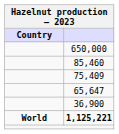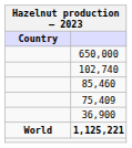 <table class="wikitable" style="float:right; clear:left; width:13em; text-align:center;">
 <tr>
 <th colspan="2">Hazelnut production – 2023</th>
 </tr>
 <tr>
 <th style="background:#ddf; width:75%;">Country</th>
 <th style="background:#ddf; width:25%;"></th>
 </tr>
 <tr>
 <td></td>
 <td>650,000</td>
 </tr>
 <tr>
 <td></td>
+<td>102,740</td>
+</tr>
+<tr>
+<td></td>
 <td>85,460</td>
 </tr>
 <tr>
 <td></td>
 <td>75,409</td>
-</tr>
-<tr>
-<td></td>
-<td>65,647</td>
 </tr>
 <tr>
 <td></td>
 <td>36,900</td>
 </tr>
 <tr>
 <td><strong>World</strong></td>
 <td><strong>1,125,221</strong></td>
 </tr>
 <tr>
 <td colspan="2"></td>
 </tr>
 </table>
